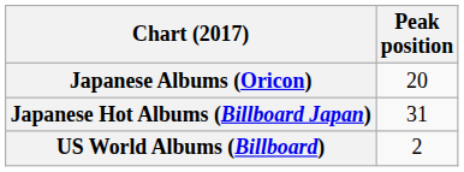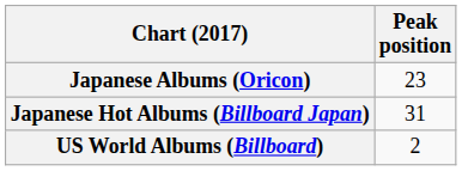 <table class="wikitable sortable plainrowheaders" style="text-align:center;" border="1">
 <tr>
 <th scope="col">Chart (2017)</th>
 <th scope="col">Peak<br>position</th>
 </tr>
 <tr>
 <th scope="row">Japanese Albums (<a href='#'>Oricon</a>)</th>
-<td>20</td>
+<td>23</td>
 </tr>
 <tr>
 <th scope="row">Japanese Hot Albums (<em><a href='#'>Billboard Japan</a></em>)</th>
 <td>31</td>
 </tr>
 <tr>
 <th scope="row">US World Albums (<em><a href='#'>Billboard</a></em>)</th>
 <td>2</td>
 </tr>
 </table>
